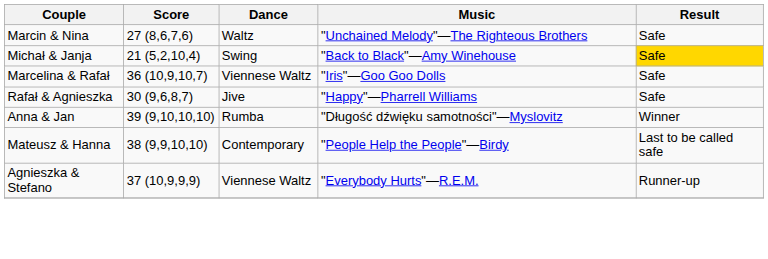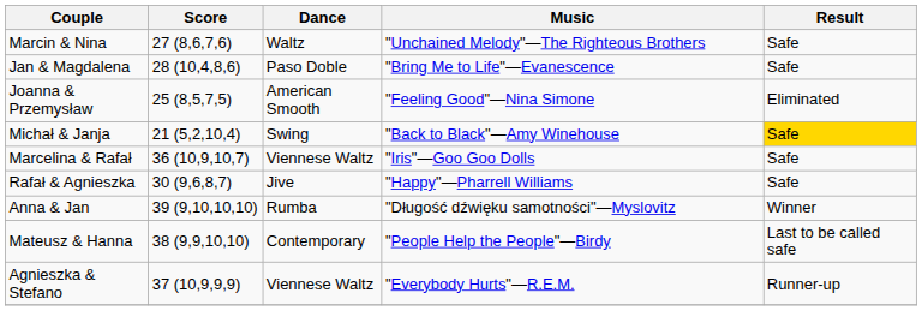 <table class="wikitable">
 <tr>
 <th width="140">Couple</th>
 <th width="110">Score</th>
 <th width="115">Dance</th>
 <th width="385">Music</th>
 <th width="150">Result</th>
 </tr>
 <tr>
 <td>Marcin & Nina</td>
 <td>27 (8,6,7,6)</td>
 <td>Waltz</td>
 <td>"<a href='#'>Unchained Melody</a>"—<a href='#'>The Righteous Brothers</a></td>
 <td>Safe</td>
+</tr>
+<tr>
+<td>Jan & Magdalena</td>
+<td>28 (10,4,8,6)</td>
+<td>Paso Doble</td>
+<td>"<a href='#'>Bring Me to Life</a>"—<a href='#'>Evanescence</a></td>
+<td>Safe</td>
+</tr>
+<tr>
+<td>Joanna & Przemysław</td>
+<td>25 (8,5,7,5)</td>
+<td>American Smooth</td>
+<td>"<a href='#'>Feeling Good</a>"—<a href='#'>Nina Simone</a></td>
+<td>Eliminated</td>
 </tr>
 <tr>
 <td>Michał & Janja</td>
 <td>21 (5,2,10,4)</td>
 <td>Swing</td>
 <td>"<a href='#'>Back to Black</a>"—<a href='#'>Amy Winehouse</a></td>
 <td style="background: gold;">Safe</td>
 </tr>
 <tr>
 <td>Marcelina & Rafał</td>
 <td>36 (10,9,10,7)</td>
 <td>Viennese Waltz</td>
 <td>"<a href='#'>Iris</a>"—<a href='#'>Goo Goo Dolls</a></td>
 <td>Safe</td>
 </tr>
 <tr>
 <td>Rafał & Agnieszka</td>
 <td>30 (9,6,8,7)</td>
 <td>Jive</td>
 <td>"<a href='#'>Happy</a>"—<a href='#'>Pharrell Williams</a></td>
 <td>Safe</td>
 </tr>
 <tr>
 <td>Anna & Jan</td>
 <td>39 (9,10,10,10)</td>
 <td>Rumba</td>
 <td>"Długość dźwięku samotności"—<a href='#'>Myslovitz</a></td>
 <td>Winner</td>
 </tr>
 <tr>
 <td>Mateusz & Hanna</td>
 <td>38 (9,9,10,10)</td>
 <td>Contemporary</td>
 <td>"<a href='#'>People Help the People</a>"—<a href='#'>Birdy</a></td>
 <td>Last to be called safe</td>
 </tr>
 <tr>
 <td>Agnieszka & Stefano</td>
 <td>37 (10,9,9,9)</td>
 <td>Viennese Waltz</td>
 <td>"<a href='#'>Everybody Hurts</a>"—<a href='#'>R.E.M.</a></td>
 <td>Runner-up</td>
 </tr>
 <tr>
 </tr>
 </table>
